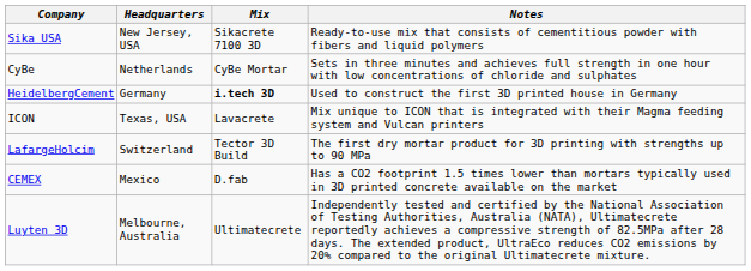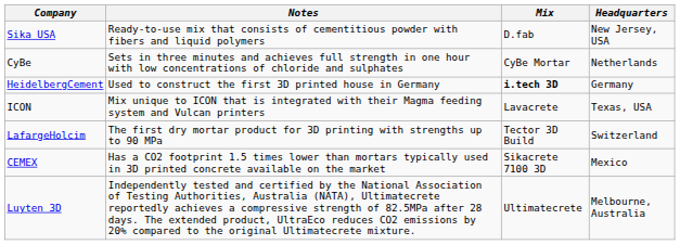 <table class="wikitable">
 <tr>
 <th><em>Company</em></th>
+<th><em>Notes</em></th>
+<th><em>Mix</em></th>
 <th><em>Headquarters</em></th>
-<th><em>Mix</em></th>
-<th><em>Notes</em></th>
 </tr>
 <tr>
 <td><a href='#'>Sika USA</a></td>
+<td>Ready-to-use mix that consists of cementitious powder with fibers and liquid polymers</td>
+<td>D.fab</td>
 <td>New Jersey, USA</td>
-<td>Sikacrete 7100 3D</td>
-<td>Ready-to-use mix that consists of cementitious powder with fibers and liquid polymers</td>
 </tr>
 <tr>
 <td>CyBe</td>
+<td>Sets in three minutes and achieves full strength in one hour with low concentrations of chloride and sulphates</td>
+<td>CyBe Mortar</td>
 <td>Netherlands</td>
-<td>CyBe Mortar</td>
-<td>Sets in three minutes and achieves full strength in one hour with low concentrations of chloride and sulphates</td>
 </tr>
 <tr>
 <td><a href='#'>HeidelbergCement</a></td>
+<td>Used to construct the first 3D printed house in Germany </td>
+<td><strong>i.tech 3D</strong></td>
 <td>Germany</td>
-<td><strong>i.tech 3D</strong></td>
-<td>Used to construct the first 3D printed house in Germany </td>
 </tr>
 <tr>
 <td>ICON</td>
+<td>Mix unique to ICON that is integrated with their Magma feeding system and Vulcan printers </td>
+<td>Lavacrete</td>
 <td>Texas, USA</td>
-<td>Lavacrete</td>
-<td>Mix unique to ICON that is integrated with their Magma feeding system and Vulcan printers </td>
 </tr>
 <tr>
 <td><a href='#'>LafargeHolcim</a></td>
+<td>The first dry mortar product for 3D printing with strengths up to 90 MPa</td>
+<td>Tector 3D Build</td>
 <td>Switzerland</td>
-<td>Tector 3D Build</td>
-<td>The first dry mortar product for 3D printing with strengths up to 90 MPa</td>
 </tr>
 <tr>
 <td><a href='#'>CEMEX</a></td>
+<td>Has a CO2 footprint 1.5 times lower than mortars typically used in 3D printed concrete available on the market</td>
+<td>Sikacrete 7100 3D</td>
 <td>Mexico</td>
-<td>D.fab</td>
-<td>Has a CO2 footprint 1.5 times lower than mortars typically used in 3D printed concrete available on the market</td>
 </tr>
 <tr>
 <td><a href='#'>Luyten 3D</a></td>
+<td>Independently tested and certified by the National Association of Testing Authorities, Australia (NATA), Ultimatecrete  reportedly achieves a compressive strength of 82.5MPa after 28 days. The extended product, UltraEco reduces CO2 emissions by 20% compared to the original Ultimatecrete mixture.</td>
+<td>Ultimatecrete</td>
 <td>Melbourne, Australia</td>
-<td>Ultimatecrete</td>
-<td>Independently tested and certified by the National Association of Testing Authorities, Australia (NATA), Ultimatecrete  reportedly achieves a compressive strength of 82.5MPa after 28 days. The extended product, UltraEco reduces CO2 emissions by 20% compared to the original Ultimatecrete mixture.</td>
 </tr>
 </table>
